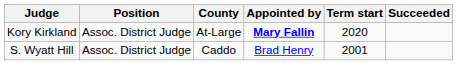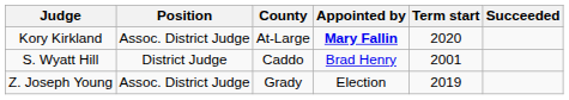 <table class="wikitable sortable" style="text-align:center">
 <tr>
 <th>Judge</th>
 <th>Position</th>
 <th>County</th>
 <th>Appointed by</th>
 <th>Term start</th>
 <th>Succeeded</th>
 </tr>
 <tr>
 <td>Kory Kirkland</td>
 <td>Assoc. District Judge</td>
 <td>At-Large</td>
 <td><strong><a href='#'>Mary Fallin</a></strong></td>
 <td>2020</td>
 <td></td>
 </tr>
 <tr>
 <td>S. Wyatt Hill</td>
-<td>Assoc. District Judge</td>
+<td>District Judge</td>
 <td>Caddo</td>
 <td><a href='#'>Brad Henry</a></td>
 <td>2001</td>
 <td></td>
 </tr>
+<tr>
+<td>Z. Joseph Young</td>
+<td>Assoc. District Judge</td>
+<td>Grady</td>
+<td>Election</td>
+<td>2019</td>
+<td></td>
+</tr>
 </table>
